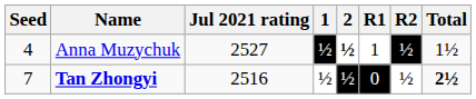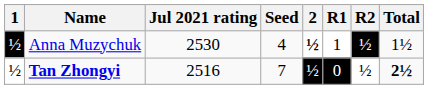 <table class="wikitable">
 <tr>
-<th>Seed</th>
+<th>1</th>
 <th>Name</th>
 <th>Jul 2021 rating</th>
-<th>1</th>
+<th>Seed</th>
 <th>2</th>
 <th>R1</th>
 <th>R2</th>
 <th>Total</th>
 </tr>
 <tr align=center>
+<td style="background:black; color:white">½</td>
+<td align=left> <a href='#'>Anna Muzychuk</a></td>
+<td>2530</td>
 <td>4</td>
-<td align=left> <a href='#'>Anna Muzychuk</a></td>
-<td>2527</td>
-<td style="background:black; color:white">½</td>
 <td style="background:white; color:black"><strong>½</strong></td>
 <td style="background:white; color:black">1</td>
 <td style="background:black; color:white">½</td>
 <td>1½</td>
 </tr>
 <tr align=center>
-<td>7</td>
+<td style="background:white; color:black">½</td>
 <td align=left><strong> <a href='#'>Tan Zhongyi</a></strong></td>
 <td>2516</td>
-<td style="background:white; color:black">½</td>
+<td>7</td>
 <td style="background:black; color:white">½</td>
 <td style="background:black; color:white">0</td>
 <td style="background:white; color:black">½</td>
 <td><strong>2½</strong></td>
 </tr>
 </table>
